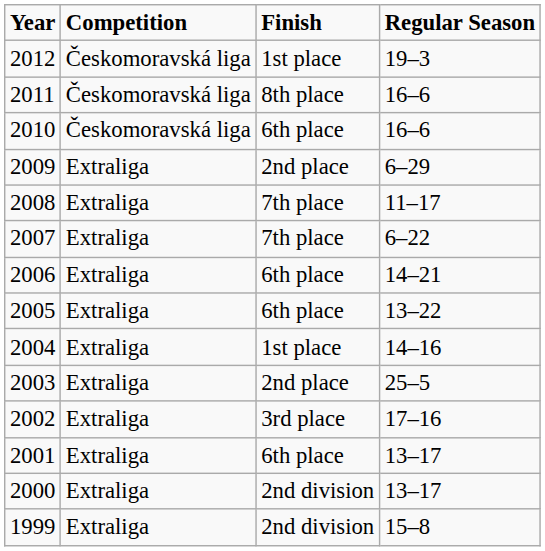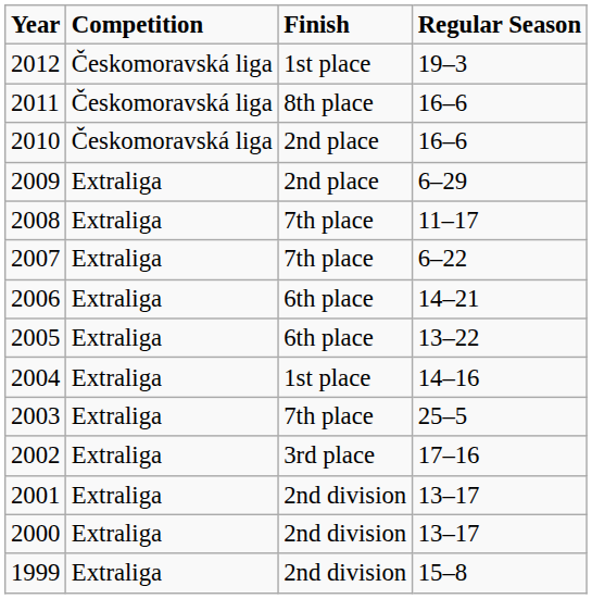 <table class="wikitable">
 <tr>
 <td><strong>Year</strong></td>
 <td><strong>Competition</strong></td>
 <td><strong>Finish</strong></td>
 <td><strong>Regular Season</strong></td>
 </tr>
 <tr>
 <td>2012</td>
 <td>Českomoravská liga</td>
 <td>1st place</td>
 <td>19–3</td>
 </tr>
 <tr>
 <td>2011</td>
 <td>Českomoravská liga</td>
 <td>8th place</td>
 <td>16–6</td>
 </tr>
 <tr>
 <td>2010</td>
 <td>Českomoravská liga</td>
-<td>6th place</td>
+<td>2nd place</td>
 <td>16–6</td>
 </tr>
 <tr>
 <td>2009</td>
 <td>Extraliga</td>
 <td>2nd place</td>
 <td>6–29</td>
 </tr>
 <tr>
 <td>2008</td>
 <td>Extraliga</td>
 <td>7th place</td>
 <td>11–17</td>
 </tr>
 <tr>
 <td>2007</td>
 <td>Extraliga</td>
 <td>7th place</td>
 <td>6–22</td>
 </tr>
 <tr>
 <td>2006</td>
 <td>Extraliga</td>
 <td>6th place</td>
 <td>14–21</td>
 </tr>
 <tr>
 <td>2005</td>
 <td>Extraliga</td>
 <td>6th place</td>
 <td>13–22</td>
 </tr>
 <tr>
 <td>2004</td>
 <td>Extraliga</td>
 <td>1st place</td>
 <td>14–16</td>
 </tr>
 <tr>
 <td>2003</td>
 <td>Extraliga</td>
-<td>2nd place</td>
+<td>7th place</td>
 <td>25–5</td>
 </tr>
 <tr>
 <td>2002</td>
 <td>Extraliga</td>
 <td>3rd place</td>
 <td>17–16</td>
 </tr>
 <tr>
 <td>2001</td>
 <td>Extraliga</td>
-<td>6th place</td>
+<td>2nd division</td>
 <td>13–17</td>
 </tr>
 <tr>
 <td>2000</td>
 <td>Extraliga</td>
 <td>2nd division</td>
 <td>13–17</td>
 </tr>
 <tr>
 <td>1999</td>
 <td>Extraliga</td>
 <td>2nd division</td>
 <td>15–8</td>
 </tr>
 </table>
